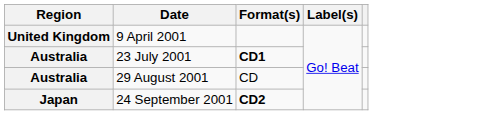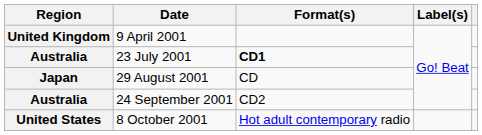 <table class="wikitable plainrowheaders">
 <tr>
 <th scope="col">Region</th>
 <th scope="col">Date</th>
 <th scope="col">Format(s)</th>
 <th scope="col">Label(s)</th>
 <th scope="col"></th>
 </tr>
 <tr>
 <th scope="row">United Kingdom</th>
 <td>9 April 2001</td>
 <td></td>
 <td rowspan="4"><a href='#'>Go! Beat</a></td>
 <td></td>
 </tr>
 <tr>
 <th scope="row">Australia</th>
 <td>23 July 2001</td>
 <td><strong>CD1</strong></td>
 <td></td>
 </tr>
 <tr>
-<th scope="row">Australia</th>
+<th scope="row">Japan</th>
 <td>29 August 2001</td>
 <td>CD</td>
 <td></td>
 </tr>
 <tr>
-<th scope="row">Japan</th>
+<th scope="row">Australia</th>
 <td>24 September 2001</td>
-<td><strong>CD2</strong></td>
+<td>CD2</td>
+<td></td>
+</tr>
+<tr>
+<th scope="row">United States</th>
+<td>8 October 2001</td>
+<td><a href='#'>Hot adult contemporary</a> radio</td>
+<td></td>
 <td></td>
 </tr>
 </table>
